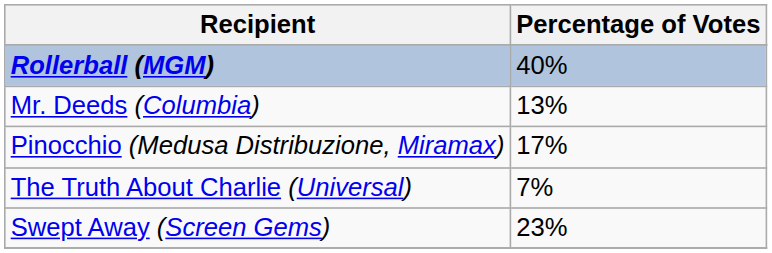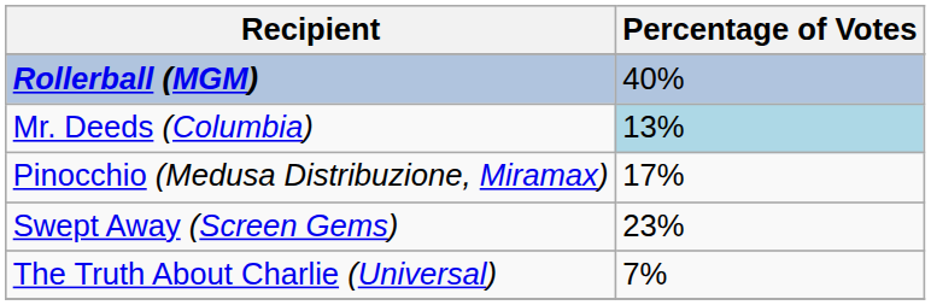 <table class="wikitable sortable plainrowheaders" align="centre">
 <tr>
 <th>Recipient</th>
 <th>Percentage of Votes</th>
 </tr>
 <tr>
 </tr>
 <tr style="background:#B0C4DE;">
 <td><strong><em><a href='#'>Rollerball</a><em> (<a href='#'>MGM</a>)<strong></td>
 <td></strong>40%<strong></td>
 </tr>
 <tr>
 <td></em><a href='#'>Mr. Deeds</a><em> (<a href='#'>Columbia</a>)</td>
-<td>13%</td>
+<td style="background: lightblue;">13%</td>
 </tr>
 <tr>
 <td></em><a href='#'>Pinocchio</a><em> (Medusa Distribuzione, <a href='#'>Miramax</a>)</td>
 <td>17%</td>
 </tr>
 <tr>
+<td></em><a href='#'>Swept Away</a><em> (<a href='#'>Screen Gems</a>)</td>
+<td>23%</td>
+</tr>
+<tr>
 <td></em><a href='#'>The Truth About Charlie</a><em> (<a href='#'>Universal</a>)</td>
 <td>7%</td>
 </tr>
 <tr>
-<td></em><a href='#'>Swept Away</a><em> (<a href='#'>Screen Gems</a>)</td>
-<td>23%</td>
-</tr>
-<tr>
 </tr>
 </table>
